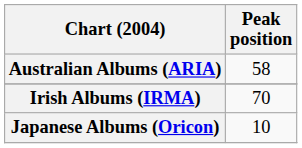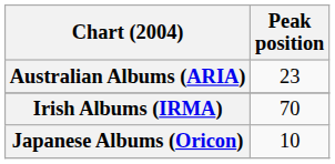 <table class="wikitable sortable plainrowheaders" style="text-align:center">
 <tr>
 <th scope="col">Chart (2004)</th>
 <th scope="col">Peak<br>position</th>
 </tr>
 <tr>
 <th scope="row">Australian Albums (<a href='#'>ARIA</a>)</th>
-<td>58</td>
+<td>23</td>
 </tr>
 <tr>
 </tr>
 <tr>
 <th scope="row">Irish Albums (<a href='#'>IRMA</a>)</th>
 <td>70</td>
 </tr>
 <tr>
 <th scope="row">Japanese Albums (<a href='#'>Oricon</a>)</th>
 <td>10</td>
 </tr>
 <tr>
 </tr>
 <tr>
 </tr>
 </table>
